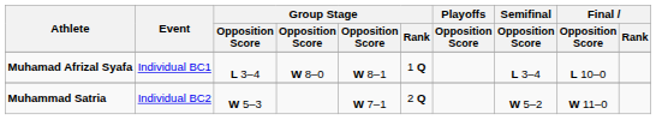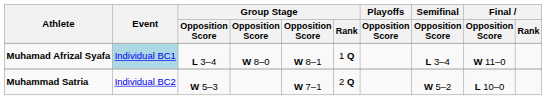 <table class=wikitable style="font-size:90%">
 <tr>
 <th rowspan="2">Athlete</th>
 <th rowspan="2">Event</th>
 <th colspan="4">Group Stage</th>
 <th>Playoffs</th>
 <th>Semifinal</th>
 <th colspan="2">Final / </th>
 </tr>
 <tr style="font-size:95%">
 <th>Opposition<br>Score</th>
 <th>Opposition<br>Score</th>
 <th>Opposition<br>Score</th>
 <th>Rank</th>
 <th>Opposition<br>Score</th>
 <th>Opposition<br>Score</th>
 <th>Opposition<br>Score</th>
 <th>Rank</th>
 </tr>
 <tr>
 </tr>
 <tr align=center>
 <td align=left><strong>Muhamad Afrizal Syafa</strong></td>
-<td align=left><a href='#'>Individual BC1</a></td>
+<td align=left style="background: lightblue;"><a href='#'>Individual BC1</a></td>
 <td><br><strong>L</strong> 3–4</td>
 <td><br><strong>W</strong> 8–0</td>
 <td><br><strong>W</strong> 8–1</td>
 <td>1 <strong>Q</strong></td>
 <td></td>
 <td><br><strong>L</strong> 3–4</td>
-<td><br><strong>L</strong> 10–0</td>
+<td><br><strong>W</strong> 11–0</td>
 <td></td>
 </tr>
 <tr>
 </tr>
 <tr align=center>
 <td align=left><strong>Muhammad Satria</strong></td>
 <td align=left><a href='#'>Individual BC2</a></td>
 <td><br><strong>W</strong> 5–3</td>
 <td></td>
 <td><br><strong>W</strong> 7–1</td>
 <td>2 <strong>Q</strong></td>
 <td></td>
 <td><br><strong>W</strong> 5–2</td>
-<td><br><strong>W</strong> 11–0</td>
+<td><br><strong>L</strong> 10–0</td>
 <td></td>
 </tr>
 </table>
